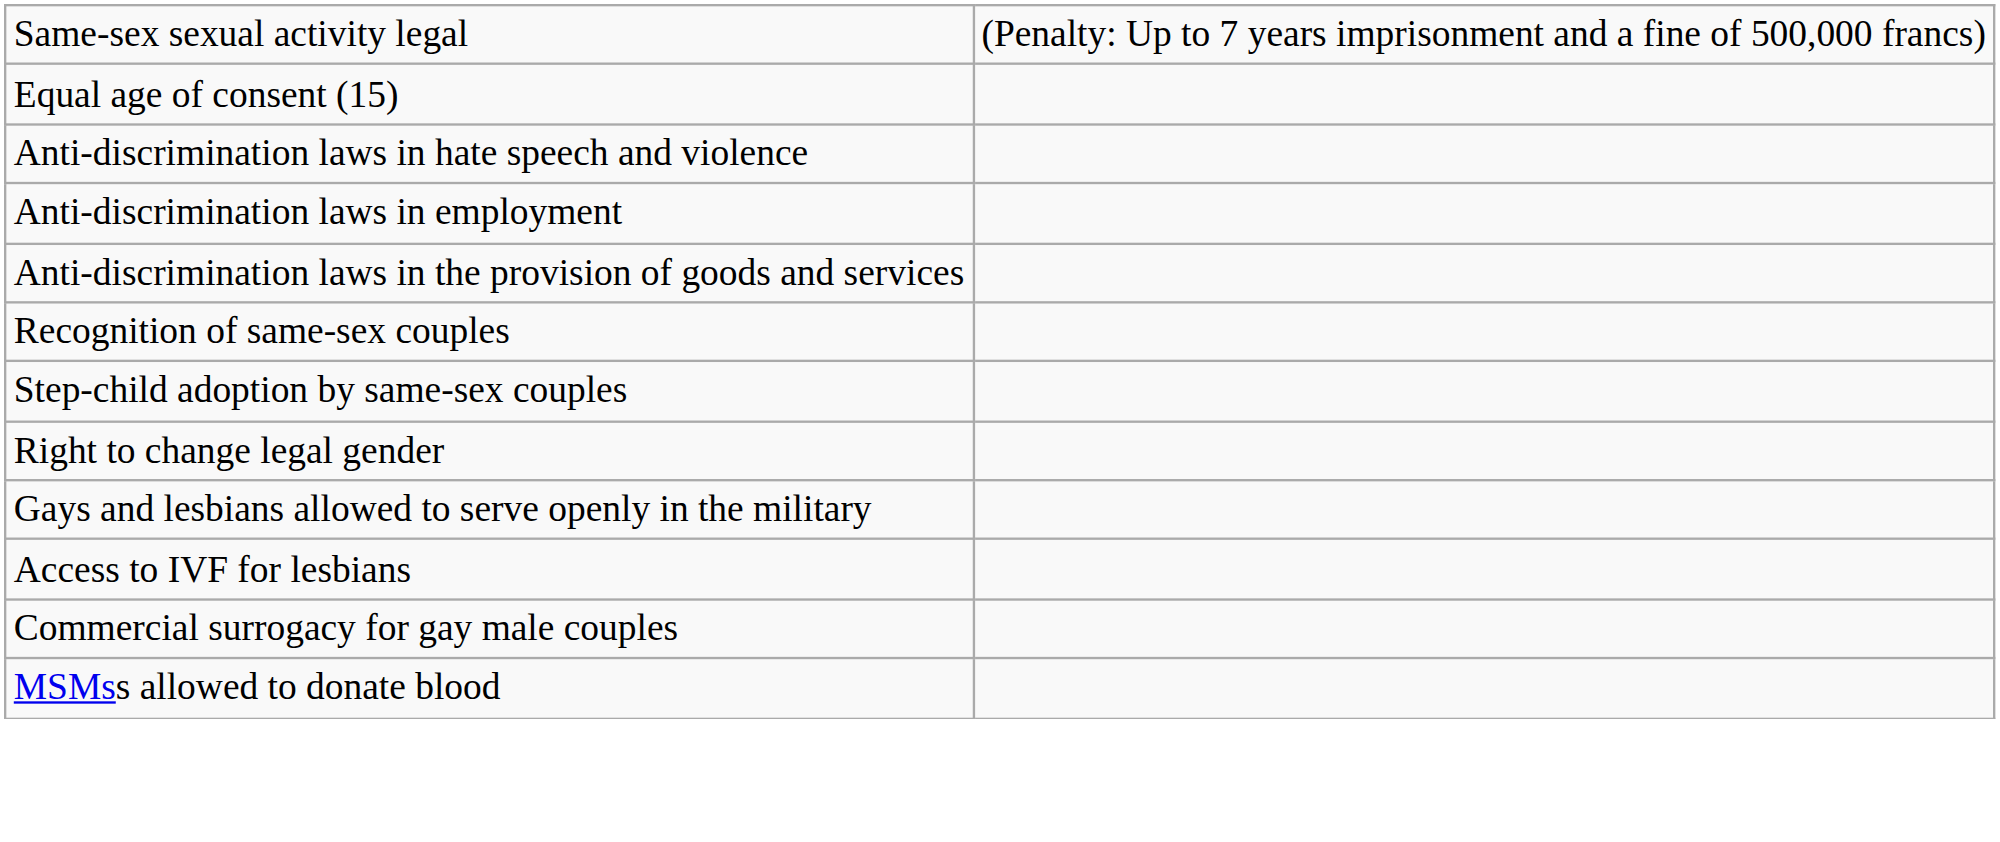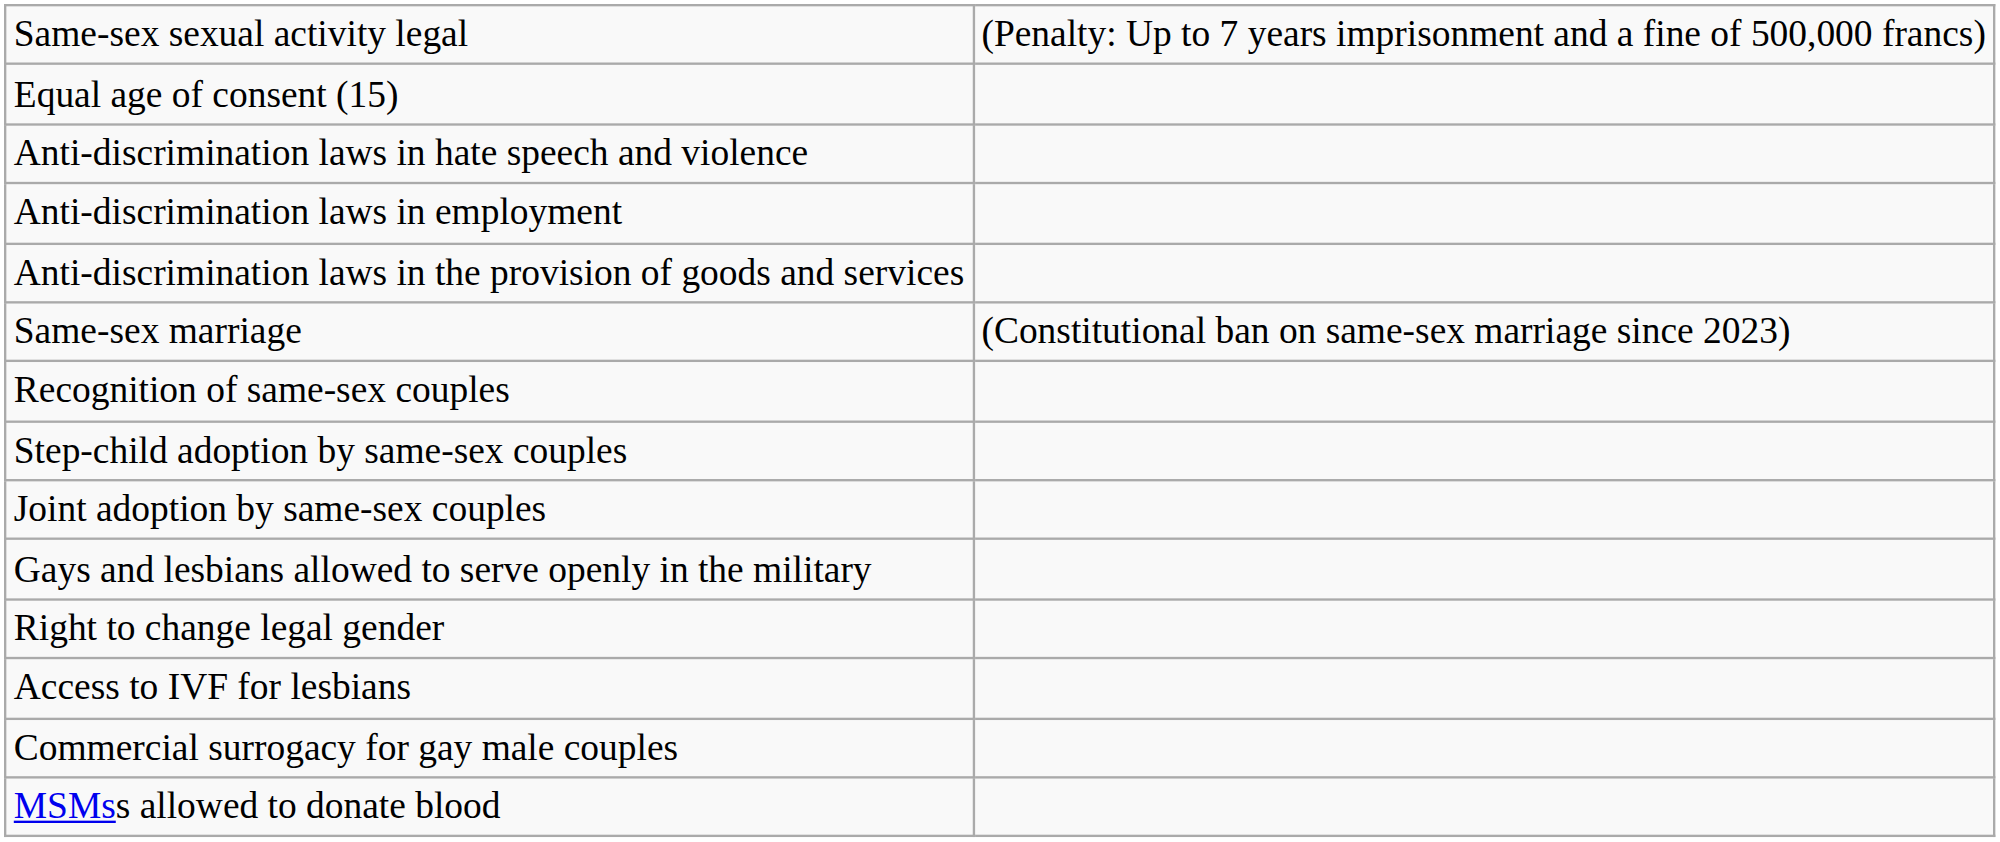 <table class="wikitable">
 <tr>
 <td>Same-sex sexual activity legal</td>
 <td> (Penalty: Up to 7 years imprisonment and a fine of 500,000 francs)</td>
 </tr>
 <tr>
 <td>Equal age of consent (15)</td>
 <td></td>
 </tr>
 <tr>
 <td>Anti-discrimination laws in hate speech and violence</td>
 <td></td>
 </tr>
 <tr>
 <td>Anti-discrimination laws in employment</td>
 <td></td>
 </tr>
 <tr>
 <td>Anti-discrimination laws in the provision of goods and services</td>
 <td></td>
 </tr>
 <tr>
+<td>Same-sex marriage</td>
+<td> (Constitutional ban on same-sex marriage since 2023)</td>
+</tr>
+<tr>
 <td>Recognition of same-sex couples</td>
 <td></td>
 </tr>
 <tr>
 <td>Step-child adoption by same-sex couples</td>
 <td></td>
 </tr>
 <tr>
-<td>Right to change legal gender</td>
+<td>Joint adoption by same-sex couples</td>
 <td></td>
 </tr>
 <tr>
 <td>Gays and lesbians allowed to serve openly in the military</td>
+<td></td>
+</tr>
+<tr>
+<td>Right to change legal gender</td>
 <td></td>
 </tr>
 <tr>
 <td>Access to IVF for lesbians</td>
 <td></td>
 </tr>
 <tr>
 <td>Commercial surrogacy for gay male couples</td>
 <td></td>
 </tr>
 <tr>
 <td><a href='#'>MSMs</a>s allowed to donate blood</td>
 <td></td>
 </tr>
 </table>
